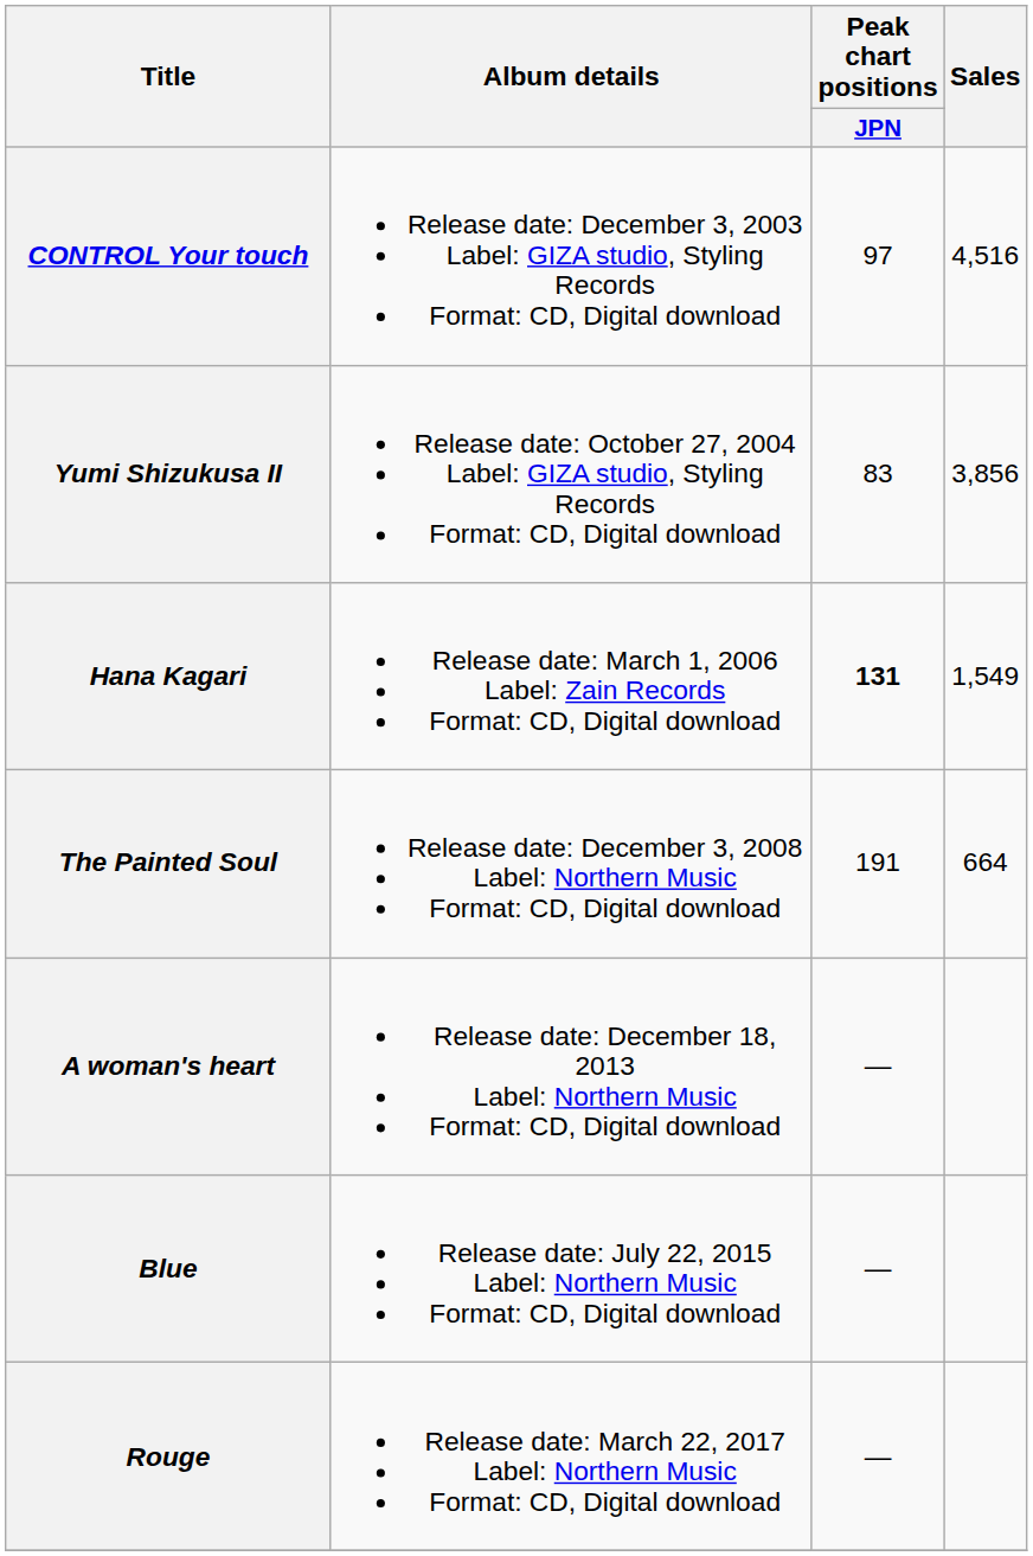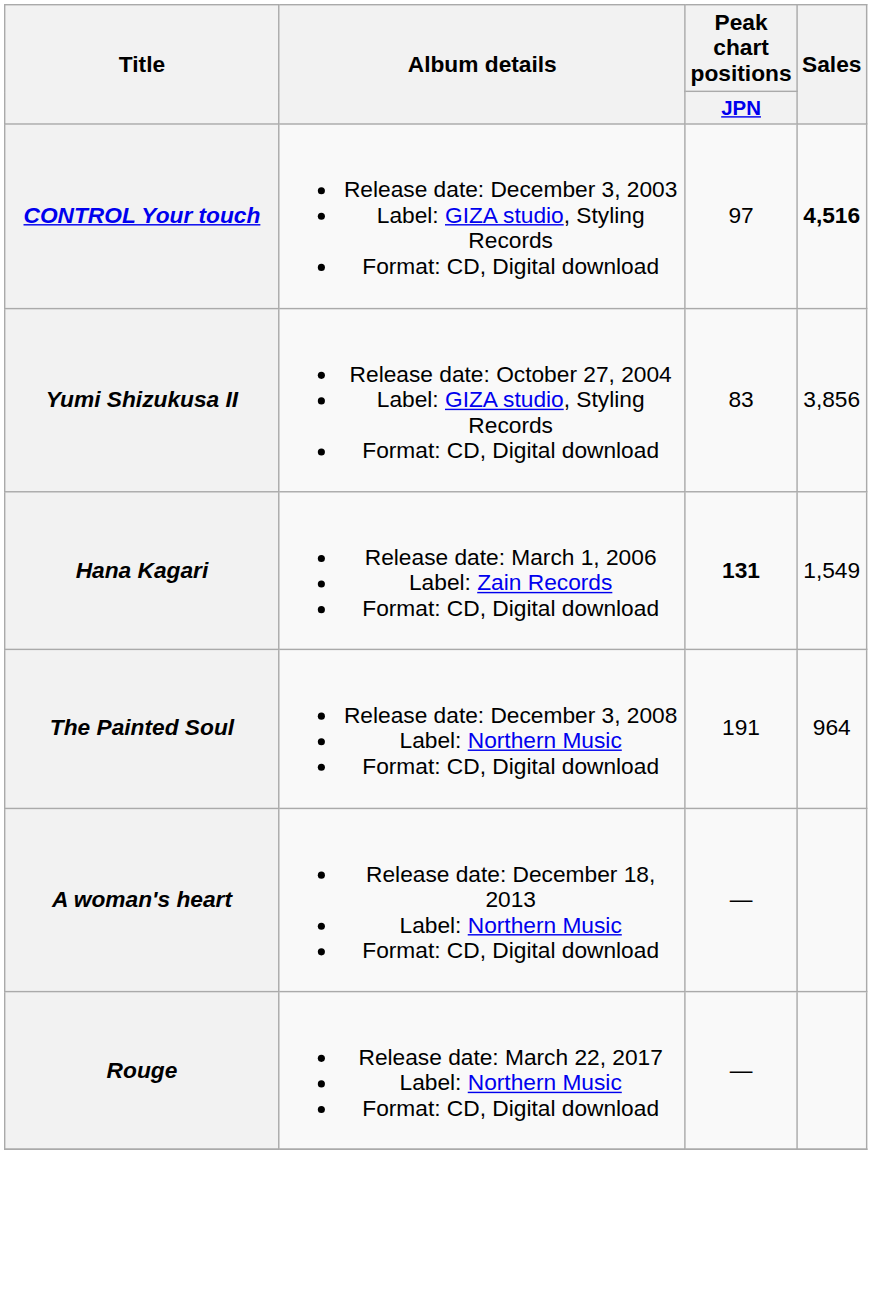 <table class="wikitable plainrowheaders" style="text-align:center;">
 <tr>
 <th scope="col" rowspan="2" style="width:12em;">Title</th>
 <th scope="col" rowspan="2" style="width:18em;">Album details</th>
 <th scope="col" colspan="1">Peak chart positions</th>
 <th scope="col" rowspan="2">Sales<br></th>
 </tr>
 <tr>
 <th scope="col" style="width:2.2em;font-size:90%;"><a href='#'>JPN</a></th>
 </tr>
 <tr>
 <th scope="row"><em><a href='#'>CONTROL Your touch</a></em></th>
 <td><br><ul><li>Release date: December 3, 2003</li><li>Label: <a href='#'>GIZA studio</a>, Styling Records</li><li>Format: CD, Digital download</li></ul></td>
 <td>97</td>
-<td>4,516</td>
+<td><strong>4,516</strong></td>
 </tr>
 <tr>
 <th scope="row"><em>Yumi Shizukusa II</em></th>
 <td><br><ul><li>Release date: October 27, 2004</li><li>Label: <a href='#'>GIZA studio</a>, Styling Records</li><li>Format: CD, Digital download</li></ul></td>
 <td>83</td>
 <td>3,856</td>
 </tr>
 <tr>
 <th scope="row"><em>Hana Kagari</em></th>
 <td><br><ul><li>Release date: March 1, 2006</li><li>Label: <a href='#'>Zain Records</a></li><li>Format: CD, Digital download</li></ul></td>
 <td><strong>131</strong></td>
 <td>1,549</td>
 </tr>
 <tr>
 <th scope="row"><em>The Painted Soul</em></th>
 <td><br><ul><li>Release date: December 3, 2008</li><li>Label: <a href='#'>Northern Music</a></li><li>Format: CD, Digital download</li></ul></td>
 <td>191</td>
-<td>664</td>
+<td>964</td>
 </tr>
 <tr>
 <th scope="row"><em>A woman's heart</em></th>
 <td><br><ul><li>Release date: December 18, 2013</li><li>Label: <a href='#'>Northern Music</a></li><li>Format: CD, Digital download</li></ul></td>
-<td>—</td>
-<td></td>
-</tr>
-<tr>
-<th scope="row"><em>Blue</em></th>
-<td><br><ul><li>Release date: July 22, 2015</li><li>Label: <a href='#'>Northern Music</a></li><li>Format: CD, Digital download</li></ul></td>
 <td>—</td>
 <td></td>
 </tr>
 <tr>
 <th scope="row"><em>Rouge</em></th>
 <td><br><ul><li>Release date: March 22, 2017</li><li>Label: <a href='#'>Northern Music</a></li><li>Format: CD, Digital download</li></ul></td>
 <td>—</td>
 <td></td>
 </tr>
 <tr>
 </tr>
 </table>
